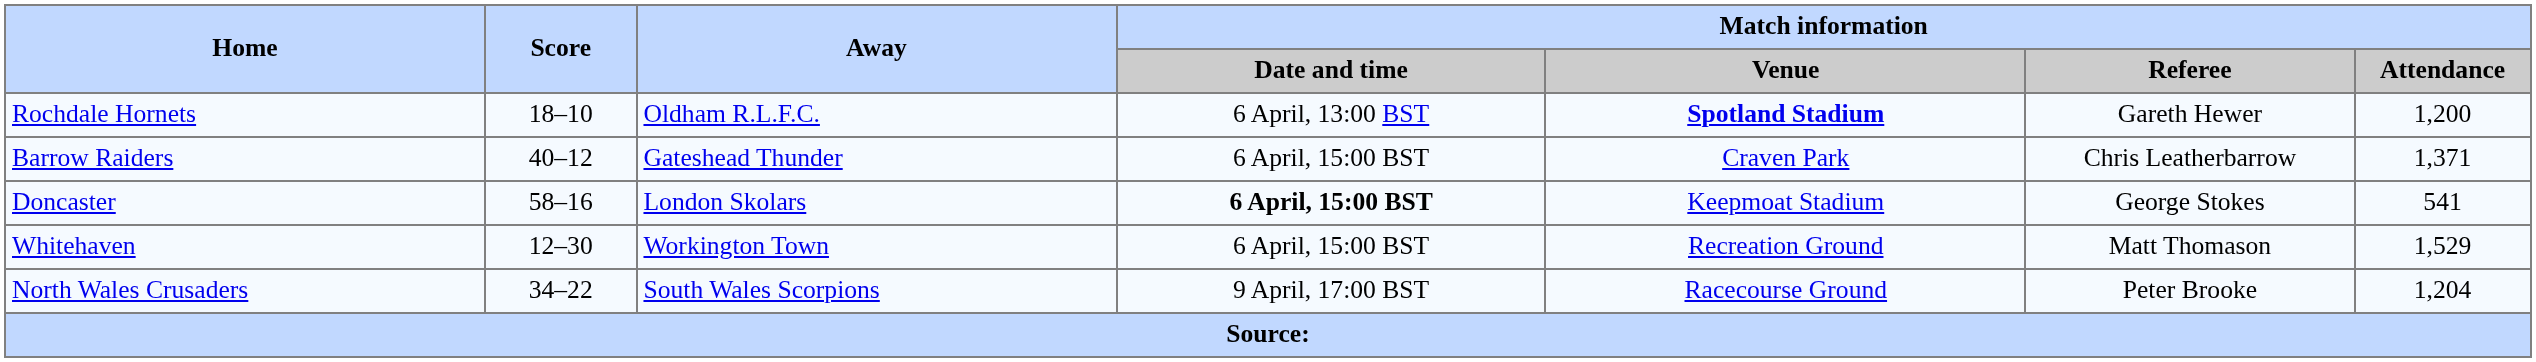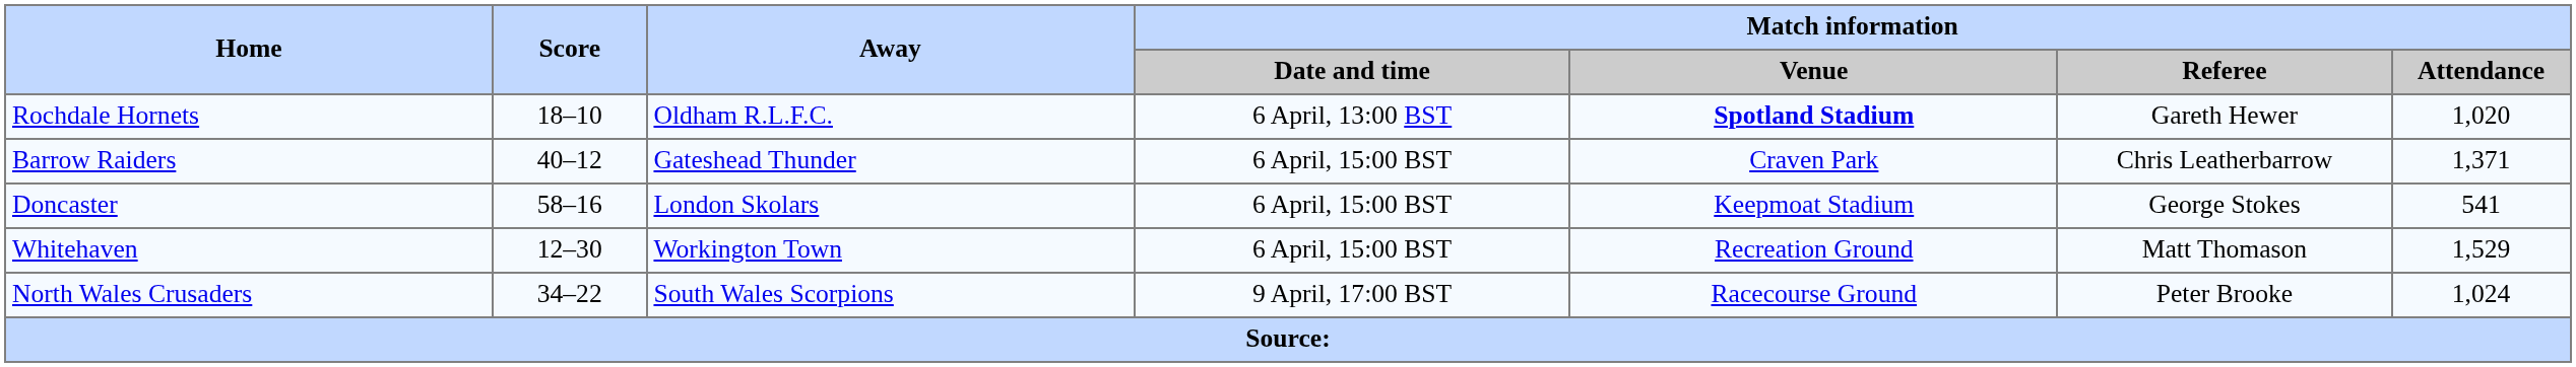 <table border=1 style="border-collapse:collapse; font-size:80%; text-align:center;" cellpadding=3 cellspacing=0 width=100%>
 <tr bgcolor=#C1D8FF>
 <th rowspan=2 width=19%>Home</th>
 <th rowspan=2 width=6%>Score</th>
 <th rowspan=2 width=19%>Away</th>
 <th colspan=6>Match information</th>
 </tr>
 <tr bgcolor=#CCCCCC>
 <th width=17%>Date and time</th>
 <th width=19%>Venue</th>
 <th width=13%>Referee</th>
 <th width=7%>Attendance</th>
 </tr>
 <tr bgcolor=#F5FAFF>
 <td align=left> <a href='#'>Rochdale Hornets</a></td>
 <td>18–10</td>
 <td align=left> <a href='#'>Oldham R.L.F.C.</a></td>
 <td>6 April, 13:00 <a href='#'>BST</a></td>
 <td><strong><a href='#'>Spotland Stadium</a></strong></td>
 <td>Gareth Hewer</td>
-<td>1,200</td>
+<td>1,020</td>
 </tr>
 <tr bgcolor=#F5FAFF>
 <td align=left> <a href='#'>Barrow Raiders</a></td>
 <td>40–12</td>
 <td align=left> <a href='#'>Gateshead Thunder</a></td>
 <td>6 April, 15:00 BST</td>
 <td><a href='#'>Craven Park</a></td>
 <td>Chris Leatherbarrow</td>
 <td>1,371</td>
 </tr>
 <tr bgcolor=#F5FAFF>
 <td align=left> <a href='#'>Doncaster</a></td>
 <td>58–16</td>
 <td align=left> <a href='#'>London Skolars</a></td>
-<td><strong>6 April, 15:00 BST</strong></td>
+<td>6 April, 15:00 BST</td>
 <td><a href='#'>Keepmoat Stadium</a></td>
 <td>George Stokes</td>
 <td>541</td>
 </tr>
 <tr bgcolor=#F5FAFF>
 <td align=left> <a href='#'>Whitehaven</a></td>
 <td>12–30</td>
 <td align=left> <a href='#'>Workington Town</a></td>
 <td>6 April, 15:00 BST</td>
 <td><a href='#'>Recreation Ground</a></td>
 <td>Matt Thomason</td>
 <td>1,529</td>
 </tr>
 <tr bgcolor=#F5FAFF>
 <td align=left> <a href='#'>North Wales Crusaders</a></td>
 <td>34–22</td>
 <td align=left> <a href='#'>South Wales Scorpions</a></td>
 <td>9 April, 17:00 BST</td>
 <td><a href='#'>Racecourse Ground</a></td>
 <td>Peter Brooke</td>
-<td>1,204</td>
+<td>1,024</td>
 </tr>
 <tr bgcolor=#C1D8FF>
 <th colspan=12>Source:</th>
 </tr>
 </table>
